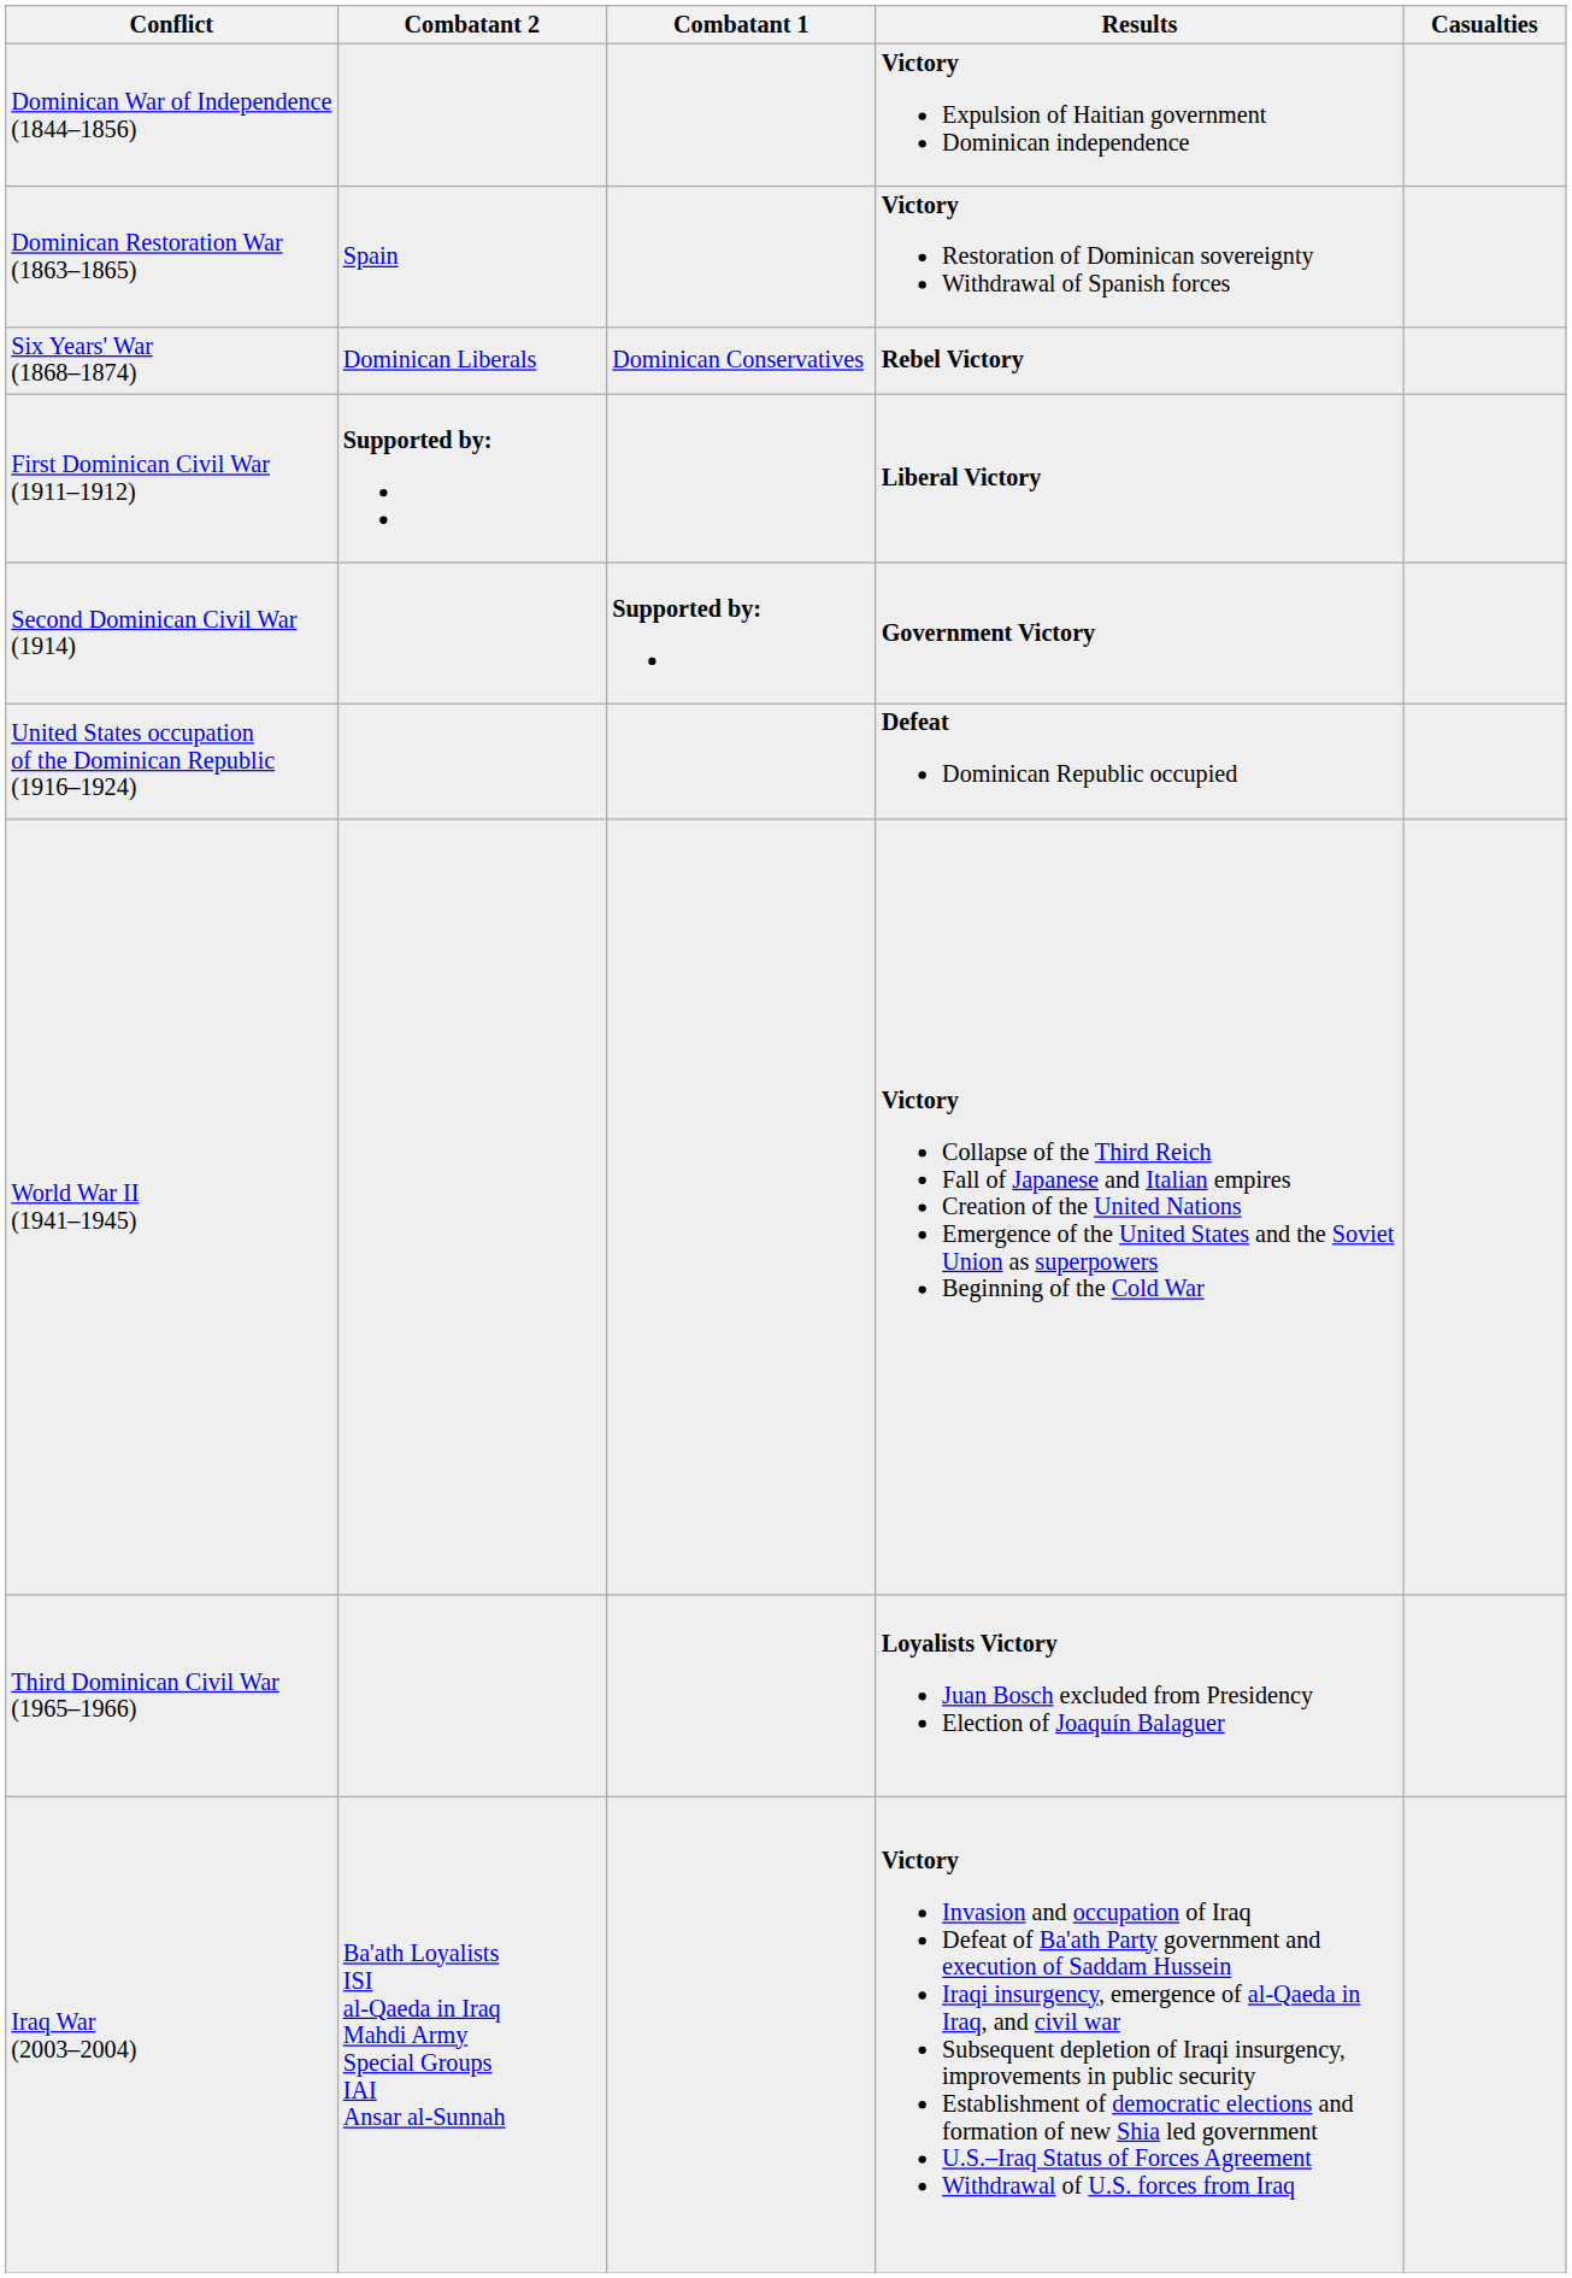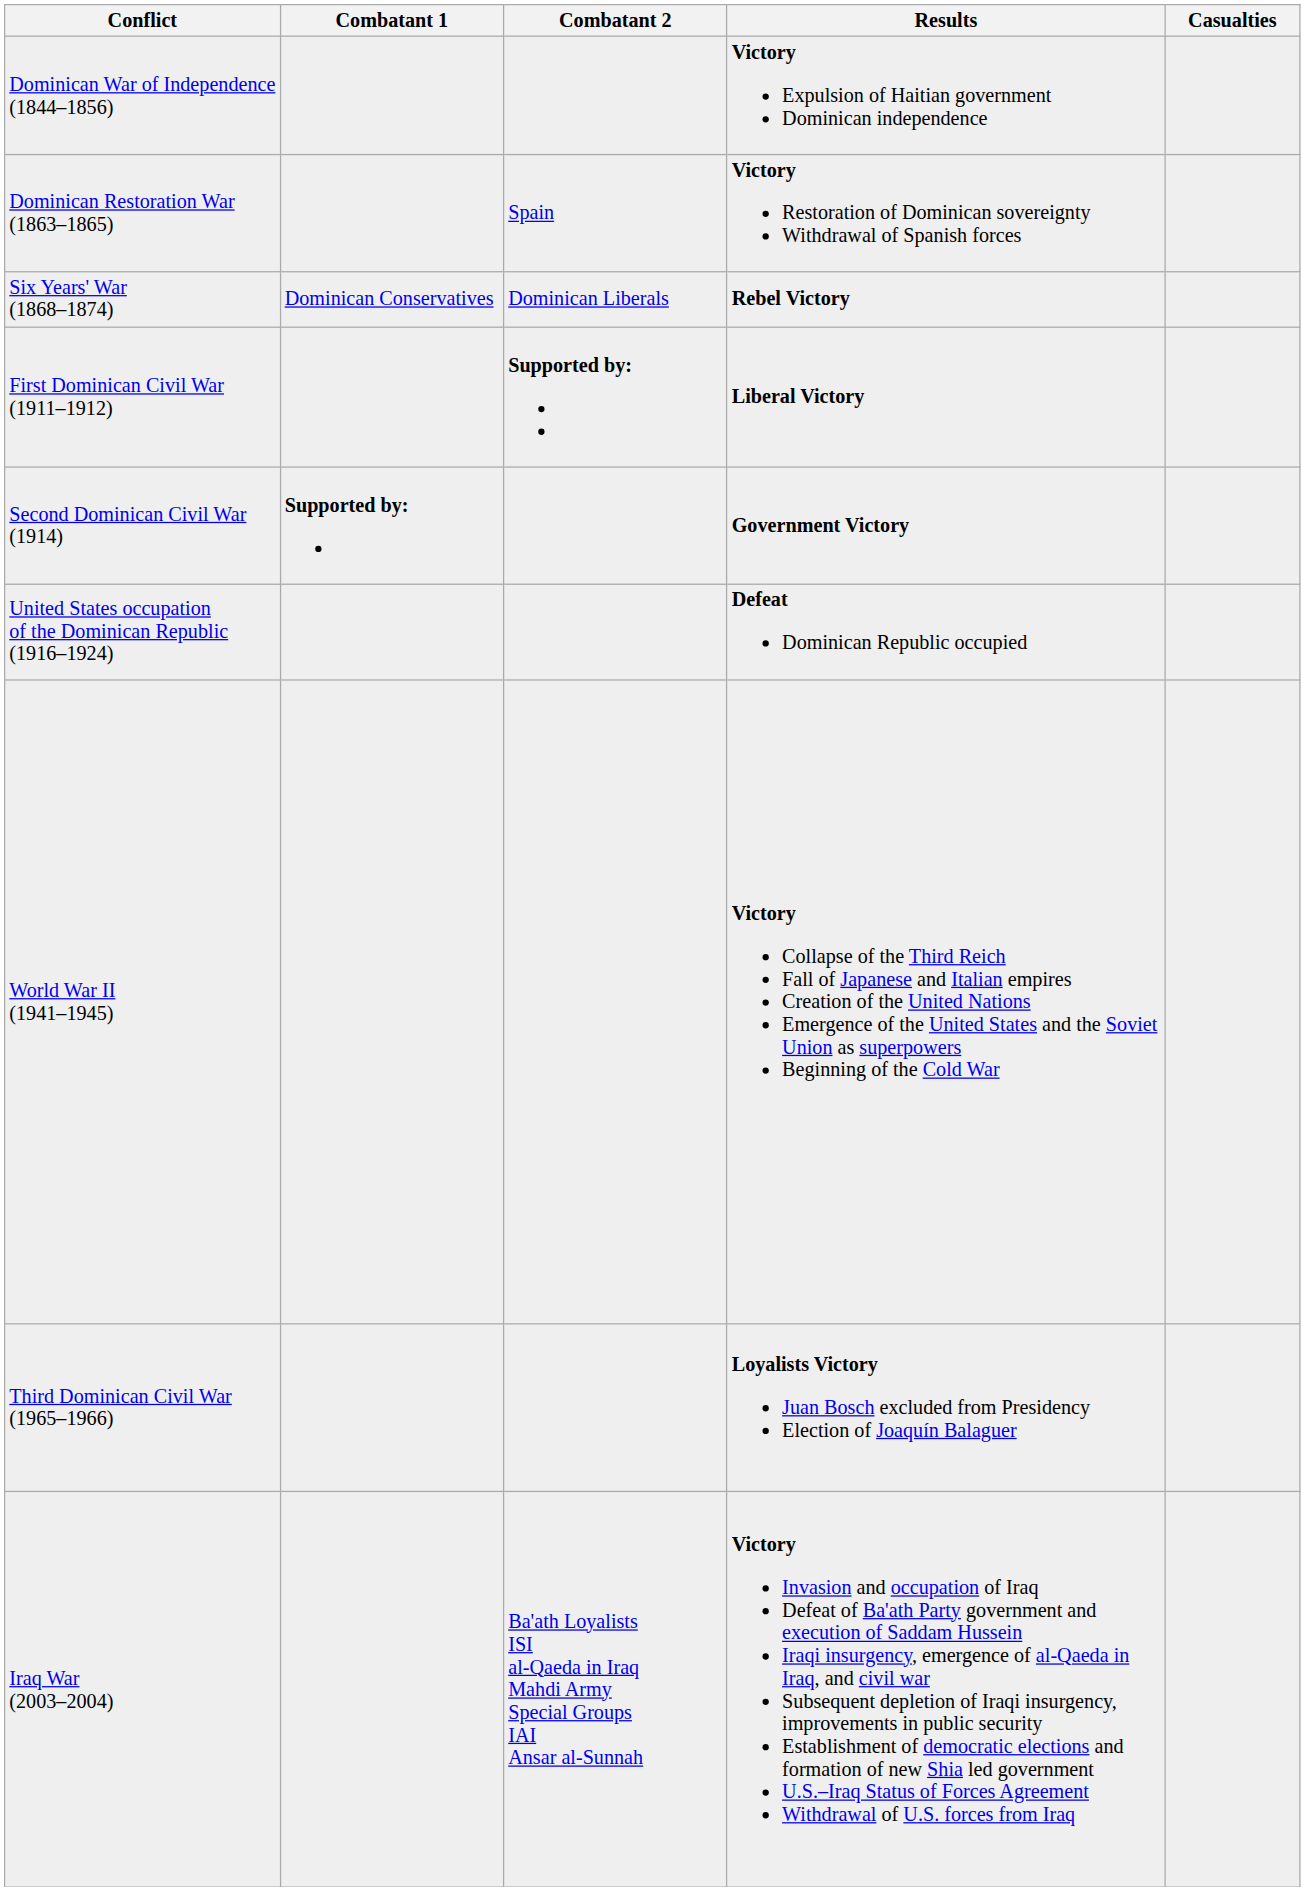 <table class="wikitable">
 <tr>
 <th style= rowspan="1"><span>Conflict</span></th>
+<th style= rowspan="1" width=170px><span>Combatant 1</span></th>
 <th style= rowspan="1" width=170px><span>Combatant 2</span></th>
-<th style= rowspan="1" width=170px><span>Combatant 1</span></th>
 <th style= rowspan="1" width=340px><span>Results</span></th>
 <th style= rowspan="1" width=100px><span><strong>Casualties</strong></span></th>
 </tr>
 <tr>
 <td style="background:#efefef"><a href='#'>Dominican War of Independence</a><br>(1844–1856)</td>
 <td style="background:#efefef"></td>
 <td style="background:#efefef"></td>
 <td style="background:#efefef"><strong>Victory</strong><br><ul><li>Expulsion of Haitian government</li><li>Dominican independence</li></ul></td>
 <td style="background:#efefef"></td>
 </tr>
 <tr>
 <td style="background:#efefef"><a href='#'>Dominican Restoration War</a><br>(1863–1865)</td>
+<td style="background:#efefef"></td>
 <td style="background:#efefef"> <a href='#'>Spain</a></td>
-<td style="background:#efefef"></td>
 <td style="background:#efefef"><strong>Victory</strong><br><ul><li>Restoration of Dominican sovereignty</li><li>Withdrawal of Spanish forces</li></ul></td>
 <td style="background:#efefef"></td>
 </tr>
 <tr>
 <td style="background:#efefef"><a href='#'>Six Years' War</a><br>(1868–1874)</td>
+<td style="background:#efefef"> <a href='#'>Dominican Conservatives</a></td>
 <td style="background:#efefef"> <a href='#'>Dominican Liberals</a></td>
-<td style="background:#efefef"> <a href='#'>Dominican Conservatives</a></td>
 <td style="background:#efefef"><strong>Rebel Victory</strong></td>
 <td style="background:#efefef"></td>
 </tr>
 <tr>
 <td style="background:#efefef"><a href='#'>First Dominican Civil War</a><br>(1911–1912)</td>
+<td style="background:#efefef"></td>
 <td style="background:#efefef"><br><strong>Supported by:</strong><br><ul><li></li><li></li></ul></td>
-<td style="background:#efefef"></td>
 <td style="background:#efefef"><strong>Liberal Victory</strong></td>
 <td style="background:#efefef"></td>
 </tr>
 <tr>
 <td style="background:#efefef"><a href='#'>Second Dominican Civil War</a><br>(1914)</td>
+<td style="background:#efefef"><br><strong>Supported by:</strong><br><ul><li></li></ul></td>
 <td style="background:#efefef"></td>
-<td style="background:#efefef"><br><strong>Supported by:</strong><br><ul><li></li></ul></td>
 <td style="background:#efefef"><strong>Government Victory</strong></td>
 <td style="background:#efefef"></td>
 </tr>
 <tr>
 <td style="background:#efefef"><a href='#'>United States occupation<br>of the Dominican Republic</a><br>(1916–1924)</td>
 <td style="background:#efefef"></td>
 <td style="background:#efefef"></td>
 <td style="background:#efefef"><strong>Defeat</strong><br><ul><li>Dominican Republic occupied</li></ul></td>
 <td style="background:#efefef"></td>
 </tr>
 <tr>
 <td style="background:#efefef"><a href='#'>World War II</a><br>(1941–1945)</td>
+<td style="background:#efefef"><br><br><br><br><br><br><br><br><br><br><br><br><br><br><br><br><br><br><br><br><br><br><br><br><br><br><br><br></td>
 <td style="background:#efefef"><br><br><br><br><br><br><br><br><br><br><br></td>
-<td style="background:#efefef"><br><br><br><br><br><br><br><br><br><br><br><br><br><br><br><br><br><br><br><br><br><br><br><br><br><br><br><br></td>
 <td style="background:#efefef"><strong>Victory</strong><br><ul><li>Collapse of the <a href='#'>Third Reich</a></li><li>Fall of <a href='#'>Japanese</a> and <a href='#'>Italian</a> empires</li><li>Creation of the <a href='#'>United Nations</a></li><li>Emergence of the <a href='#'>United States</a> and the <a href='#'>Soviet Union</a> as <a href='#'>superpowers</a></li><li>Beginning of the <a href='#'>Cold War</a></li></ul></td>
 <td style="background:#efefef"></td>
 </tr>
 <tr>
 <td style="background:#efefef"><a href='#'>Third Dominican Civil War</a><br>(1965–1966)</td>
+<td style="background:#efefef"><br><br><br><br><br><br><br></td>
 <td style="background:#efefef"></td>
-<td style="background:#efefef"><br><br><br><br><br><br><br></td>
 <td style="background:#efefef"><strong>Loyalists Victory</strong><br><ul><li><a href='#'>Juan Bosch</a> excluded from Presidency</li><li>Election of <a href='#'>Joaquín Balaguer</a></li></ul></td>
 <td style="background:#efefef"></td>
 </tr>
 <tr>
 <td style="background:#efefef"><a href='#'>Iraq War</a><br>(2003–2004)</td>
+<td style="background:#efefef"><br><br><br><br><br><br><br><br><br><br><br><br><br><br><br><br><br></td>
 <td style="background:#efefef"> <a href='#'>Ba'ath Loyalists</a><br> <a href='#'>ISI</a><br> <a href='#'>al-Qaeda in Iraq</a><br> <a href='#'>Mahdi Army</a><br> <a href='#'>Special Groups</a><br> <a href='#'>IAI</a><br> <a href='#'>Ansar al-Sunnah</a><br></td>
-<td style="background:#efefef"><br><br><br><br><br><br><br><br><br><br><br><br><br><br><br><br><br></td>
 <td style="background:#efefef"><strong>Victory</strong><br><ul><li><a href='#'>Invasion</a> and <a href='#'>occupation</a> of Iraq</li><li>Defeat of <a href='#'>Ba'ath Party</a> government and <a href='#'>execution of Saddam Hussein</a></li><li><a href='#'>Iraqi insurgency</a>, emergence of <a href='#'>al-Qaeda in Iraq</a>, and <a href='#'>civil war</a></li><li>Subsequent depletion of Iraqi insurgency, improvements in public security</li><li>Establishment of <a href='#'>democratic elections</a> and formation of new <a href='#'>Shia</a> led government</li><li><a href='#'>U.S.–Iraq Status of Forces Agreement</a></li><li><a href='#'>Withdrawal</a> of <a href='#'>U.S. forces from Iraq</a></li></ul></td>
 <td style="background:#efefef"></td>
 </tr>
 </table>
